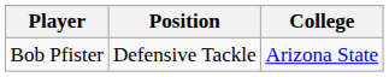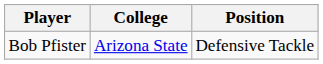 <table class="wikitable">
 <tr>
 <th>Player</th>
+<th>College</th>
 <th>Position</th>
-<th>College</th>
 </tr>
 <tr>
 <td>Bob Pfister</td>
+<td><a href='#'>Arizona State</a></td>
 <td>Defensive Tackle</td>
-<td><a href='#'>Arizona State</a></td>
 </tr>
 </table>
